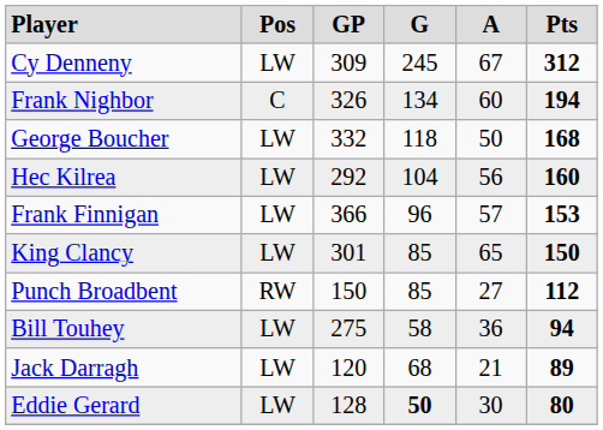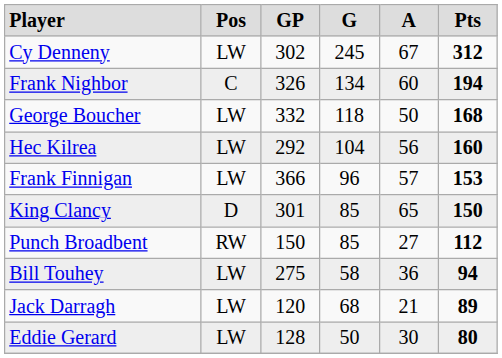 <table class="wikitable">
 <tr align="center" style="font-weight:bold; background-color:#dddddd;" |>
 <td align="left" width="150">Player</td>
 <td width="40">Pos</td>
 <td width="40">GP</td>
 <td width="40">G</td>
 <td width="40">A</td>
 <td width="40">Pts</td>
 </tr>
 <tr align="center">
 <td align="left"><a href='#'>Cy Denneny</a></td>
 <td>LW</td>
-<td>309</td>
+<td>302</td>
 <td>245</td>
 <td>67</td>
 <td><strong>312</strong></td>
 </tr>
 <tr align="center" bgcolor="#eeeeee">
 <td align="left"><a href='#'>Frank Nighbor</a></td>
 <td>C</td>
 <td>326</td>
 <td>134</td>
 <td>60</td>
 <td><strong>194</strong></td>
 </tr>
 <tr align="center">
 <td align="left"><a href='#'>George Boucher</a></td>
 <td>LW</td>
 <td>332</td>
 <td>118</td>
 <td>50</td>
 <td><strong>168</strong></td>
 </tr>
 <tr align="center" bgcolor="#eeeeee">
 <td align="left"><a href='#'>Hec Kilrea</a></td>
 <td>LW</td>
 <td>292</td>
 <td>104</td>
 <td>56</td>
 <td><strong>160</strong></td>
 </tr>
 <tr align="center">
 <td align="left"><a href='#'>Frank Finnigan</a></td>
 <td>LW</td>
 <td>366</td>
 <td>96</td>
 <td>57</td>
 <td><strong>153</strong></td>
 </tr>
 <tr align="center" bgcolor="#eeeeee">
 <td align="left"><a href='#'>King Clancy</a></td>
-<td>LW</td>
+<td>D</td>
 <td>301</td>
 <td>85</td>
 <td>65</td>
 <td><strong>150</strong></td>
 </tr>
 <tr align="center">
 <td align="left"><a href='#'>Punch Broadbent</a></td>
 <td>RW</td>
 <td>150</td>
 <td>85</td>
 <td>27</td>
 <td><strong>112</strong></td>
 </tr>
 <tr align="center" bgcolor="#eeeeee">
 <td align="left"><a href='#'>Bill Touhey</a></td>
 <td>LW</td>
 <td>275</td>
 <td>58</td>
 <td>36</td>
 <td><strong>94</strong></td>
 </tr>
 <tr align="center">
 <td align="left"><a href='#'>Jack Darragh</a></td>
 <td>LW</td>
 <td>120</td>
 <td>68</td>
 <td>21</td>
 <td><strong>89</strong></td>
 </tr>
 <tr align="center" bgcolor="#eeeeee">
 <td align="left"><a href='#'>Eddie Gerard</a></td>
 <td>LW</td>
 <td>128</td>
-<td><strong>50</strong></td>
+<td>50</td>
 <td>30</td>
 <td><strong>80</strong></td>
 </tr>
 <tr align="center">
 </tr>
 </table>
